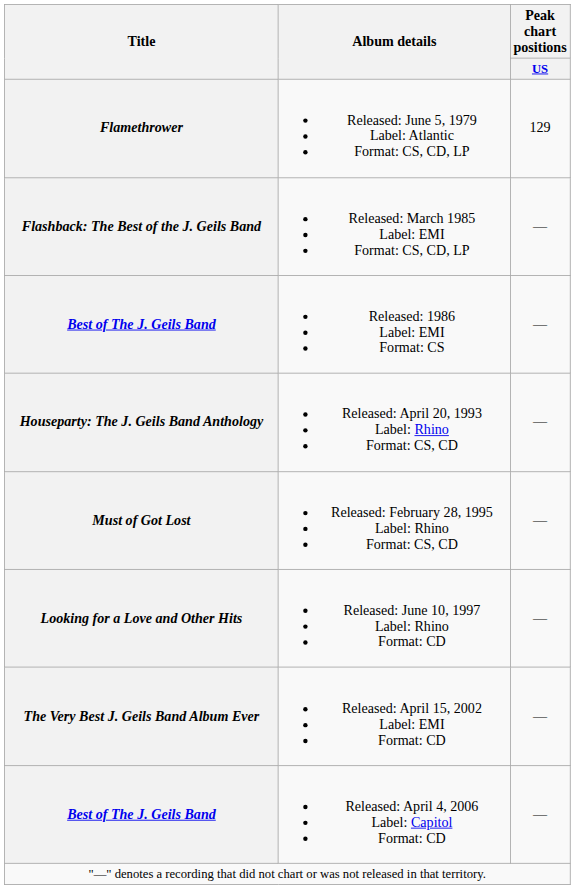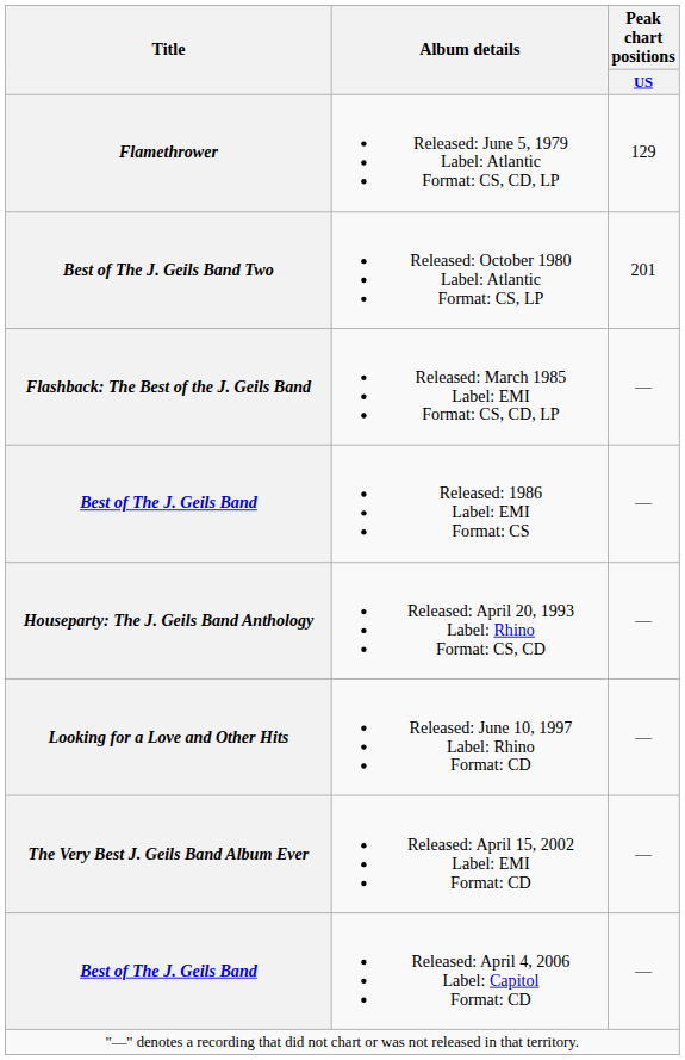 <table class="wikitable plainrowheaders" style="text-align:center;">
 <tr>
 <th scope="col" rowspan="2" style="width:19em;">Title</th>
 <th scope="col" rowspan="2" style="width:16em;">Album details</th>
 <th scope="col" colspan="1">Peak chart positions</th>
 </tr>
 <tr>
 <th scope="col" style="width:3em;font-size:90%;"><a href='#'>US</a><br></th>
 </tr>
 <tr>
 <th scope="row"><em>Flamethrower</em></th>
 <td><br><ul><li>Released: June 5, 1979</li><li>Label: Atlantic</li><li>Format: CS, CD, LP</li></ul></td>
 <td>129</td>
 </tr>
 <tr>
+<th scope="row"><em>Best of The J. Geils Band Two</em></th>
+<td><br><ul><li>Released: October 1980</li><li>Label: Atlantic</li><li>Format: CS, LP</li></ul></td>
+<td>201<br></td>
+</tr>
+<tr>
 <th scope="row"><em>Flashback: The Best of the J. Geils Band</em></th>
 <td><br><ul><li>Released: March 1985</li><li>Label: EMI</li><li>Format: CS, CD, LP</li></ul></td>
 <td>—</td>
 </tr>
 <tr>
 <th scope="row"><em><a href='#'>Best of The J. Geils Band</a></em></th>
 <td><br><ul><li>Released: 1986</li><li>Label: EMI</li><li>Format: CS</li></ul></td>
 <td>—</td>
 </tr>
 <tr>
 <th scope="row"><em>Houseparty: The J. Geils Band Anthology</em></th>
 <td><br><ul><li>Released: April 20, 1993</li><li>Label: <a href='#'>Rhino</a></li><li>Format: CS, CD</li></ul></td>
-<td>—</td>
-</tr>
-<tr>
-<th scope="row"><em>Must of Got Lost</em></th>
-<td><br><ul><li>Released: February 28, 1995</li><li>Label: Rhino</li><li>Format: CS, CD</li></ul></td>
 <td>—</td>
 </tr>
 <tr>
 <th scope="row"><em>Looking for a Love and Other Hits</em></th>
 <td><br><ul><li>Released: June 10, 1997</li><li>Label: Rhino</li><li>Format: CD</li></ul></td>
 <td>—</td>
 </tr>
 <tr>
 <th scope="row"><em>The Very Best J. Geils Band Album Ever</em></th>
 <td><br><ul><li>Released: April 15, 2002</li><li>Label: EMI</li><li>Format: CD</li></ul></td>
 <td>—</td>
 </tr>
 <tr>
 <th scope="row"><em><a href='#'>Best of The J. Geils Band</a></em></th>
 <td><br><ul><li>Released: April 4, 2006</li><li>Label: <a href='#'>Capitol</a></li><li>Format: CD</li></ul></td>
 <td>—</td>
 </tr>
 <tr>
 <td colspan="3" style="font-size:90%">"—" denotes a recording that did not chart or was not released in that territory.</td>
 </tr>
 </table>
